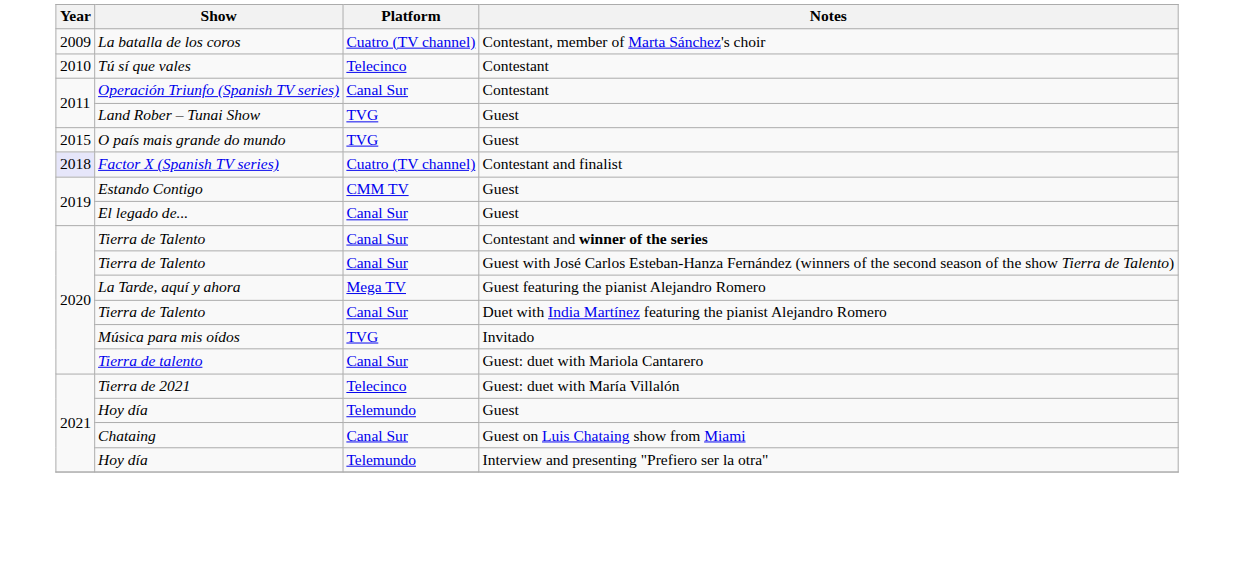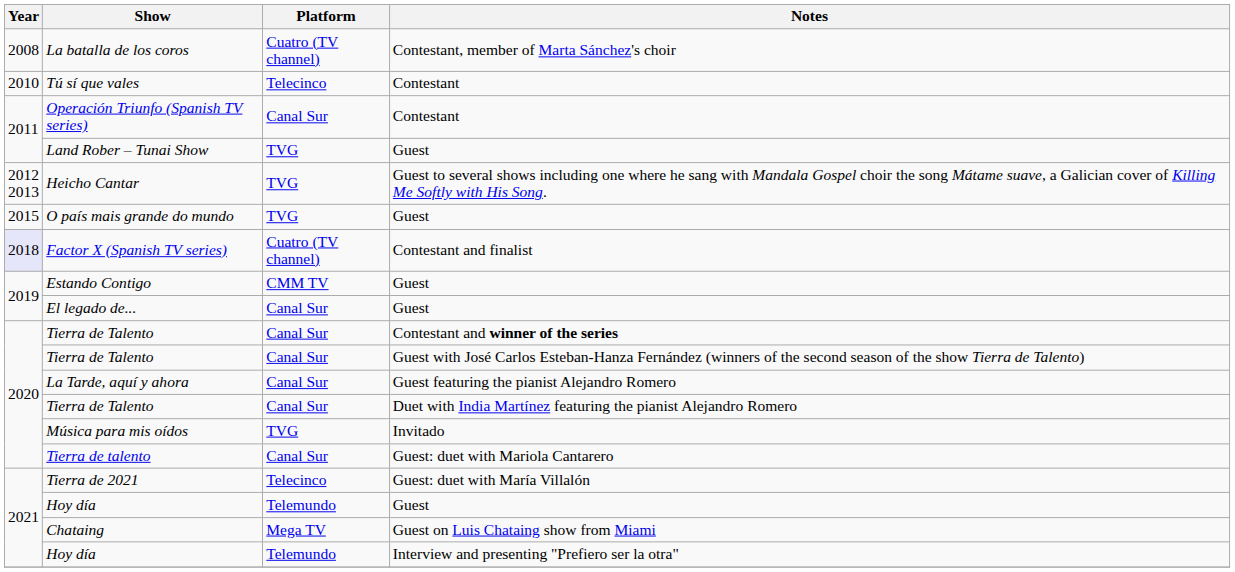 <table class="wikitable" style="margin:1em auto;">
 <tr>
 <th>Year</th>
 <th>Show</th>
 <th>Platform</th>
 <th>Notes</th>
 </tr>
 <tr>
-<td>2009</td>
+<td>2008</td>
 <td><em>La batalla de los coros</em></td>
 <td><a href='#'>Cuatro (TV channel)</a></td>
 <td>Contestant, member of <a href='#'>Marta Sánchez</a>'s choir</td>
 </tr>
 <tr>
 <td>2010</td>
 <td><em>Tú sí que vales</em></td>
 <td><a href='#'>Telecinco</a></td>
 <td>Contestant</td>
 </tr>
 <tr>
 <td rowspan="2">2011</td>
 <td><em><a href='#'>Operación Triunfo (Spanish TV series)</a></em></td>
 <td><a href='#'>Canal Sur</a></td>
 <td>Contestant</td>
 </tr>
 <tr>
 <td><em>Land Rober – Tunai Show</em></td>
 <td><a href='#'>TVG</a></td>
 <td>Guest</td>
+</tr>
+<tr>
+<td>2012<br>2013</td>
+<td><em>Heicho Cantar</em></td>
+<td><a href='#'>TVG</a></td>
+<td>Guest to several shows including one where he sang with <em>Mandala Gospel</em> choir the song <em>Mátame suave</em>, a Galician cover of <em><a href='#'>Killing Me Softly with His Song</a></em>.</td>
 </tr>
 <tr>
 <td>2015</td>
 <td><em>O país mais grande do mundo</em></td>
 <td><a href='#'>TVG</a></td>
 <td>Guest</td>
 </tr>
 <tr>
 <td style="background: lavender;">2018</td>
 <td><em><a href='#'>Factor X (Spanish TV series)</a></em></td>
 <td><a href='#'>Cuatro (TV channel)</a></td>
 <td>Contestant and finalist</td>
 </tr>
 <tr>
 <td rowspan="2">2019</td>
 <td><em>Estando Contigo</em></td>
 <td><a href='#'>CMM TV</a></td>
 <td>Guest</td>
 </tr>
 <tr>
 <td><em>El legado de...</em></td>
 <td><a href='#'>Canal Sur</a></td>
 <td>Guest</td>
 </tr>
 <tr>
 <td rowspan="6">2020</td>
 <td><em>Tierra de Talento</em></td>
 <td><a href='#'>Canal Sur</a></td>
 <td>Contestant and <strong>winner of the series</strong></td>
 </tr>
 <tr>
 <td><em>Tierra de Talento</em></td>
 <td><a href='#'>Canal Sur</a></td>
 <td>Guest with José Carlos Esteban-Hanza Fernández (winners of the second season of the show <em>Tierra de Talento</em>)</td>
 </tr>
 <tr>
 <td><em>La Tarde, aquí y ahora</em></td>
-<td><a href='#'>Mega TV</a></td>
+<td><a href='#'>Canal Sur</a></td>
 <td>Guest featuring the pianist Alejandro Romero</td>
 </tr>
 <tr>
 <td><em>Tierra de Talento</em></td>
 <td><a href='#'>Canal Sur</a></td>
 <td>Duet with <a href='#'>India Martínez</a> featuring the pianist Alejandro Romero</td>
 </tr>
 <tr>
 <td><em>Música para mis oídos</em></td>
 <td><a href='#'>TVG</a></td>
 <td>Invitado</td>
 </tr>
 <tr>
 <td><em><a href='#'>Tierra de talento</a></em></td>
 <td><a href='#'>Canal Sur</a></td>
 <td>Guest: duet with Mariola Cantarero</td>
 </tr>
 <tr>
 <td rowspan="4">2021</td>
 <td><em>Tierra de 2021</em></td>
 <td><a href='#'>Telecinco</a></td>
 <td>Guest: duet with María Villalón</td>
 </tr>
 <tr>
 <td><em>Hoy día</em></td>
 <td><a href='#'>Telemundo</a></td>
 <td>Guest</td>
 </tr>
 <tr>
 <td><em>Chataing</em></td>
-<td><a href='#'>Canal Sur</a></td>
+<td><a href='#'>Mega TV</a></td>
 <td>Guest on <a href='#'>Luis Chataing</a> show from <a href='#'>Miami</a></td>
 </tr>
 <tr>
 <td><em>Hoy día</em></td>
 <td><a href='#'>Telemundo</a></td>
 <td>Interview and presenting "Prefiero ser la otra"</td>
 </tr>
 <tr>
 </tr>
 </table>
